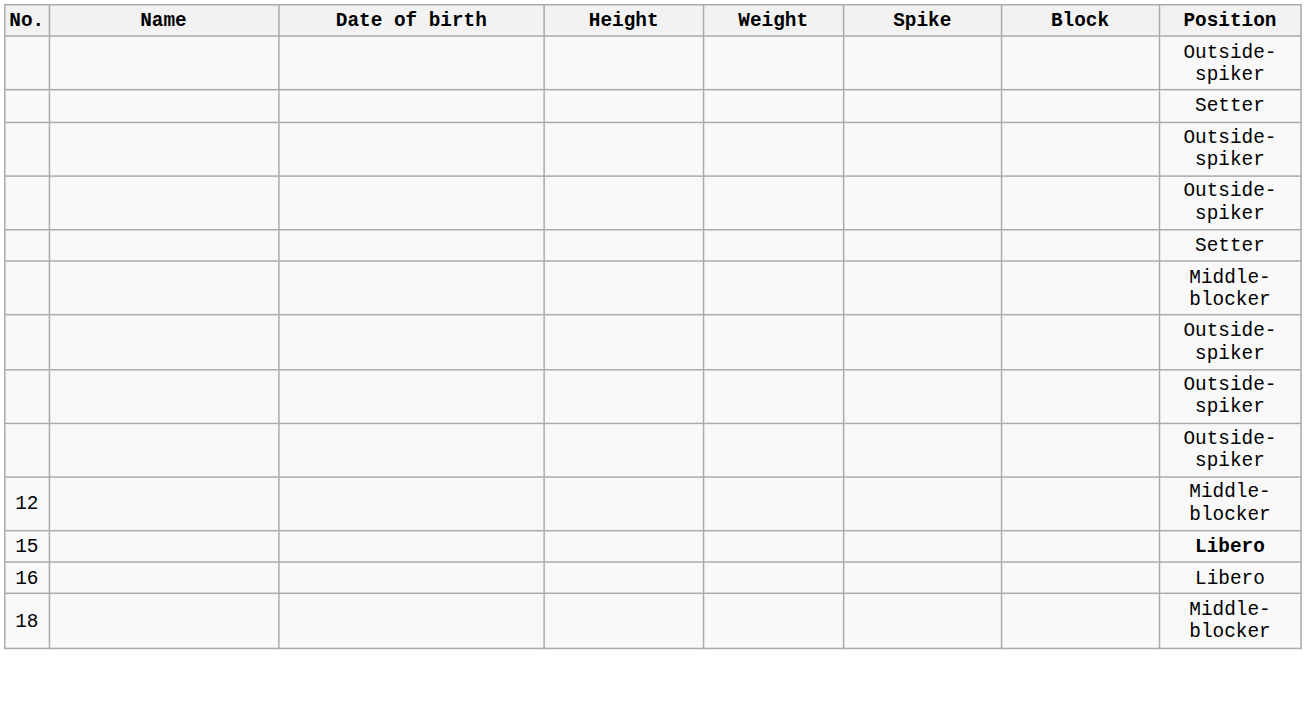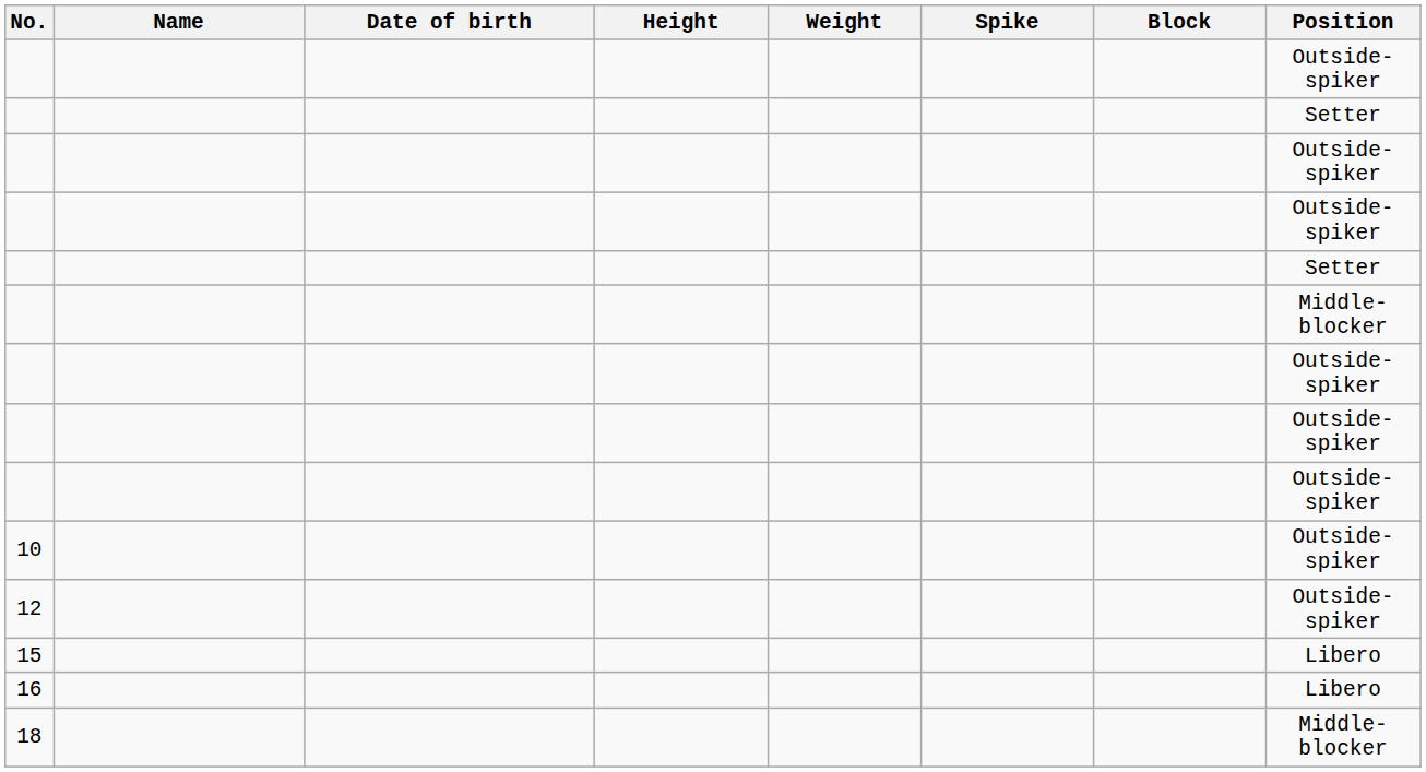 <table class="wikitable sortable" style="font-size:100%; text-align:center;">
 <tr>
 <th>No.</th>
 <th style="width:12em">Name</th>
 <th style="width:14em">Date of birth</th>
 <th style="width:8em">Height</th>
 <th style="width:7em">Weight</th>
 <th style="width:8em">Spike</th>
 <th style="width:8em">Block</th>
 <th style="width:7em">Position</th>
 </tr>
 <tr>
 <td></td>
 <td align=left> </td>
 <td align=right></td>
 <td></td>
 <td></td>
 <td></td>
 <td></td>
 <td>Outside-spiker</td>
 </tr>
 <tr>
 <td></td>
 <td align=left> </td>
 <td align=right></td>
 <td></td>
 <td></td>
 <td></td>
 <td></td>
 <td>Setter</td>
 </tr>
 <tr>
 <td></td>
 <td align=left> </td>
 <td align=right></td>
 <td></td>
 <td></td>
 <td></td>
 <td></td>
 <td>Outside-spiker</td>
 </tr>
 <tr>
 <td></td>
 <td align=left> </td>
 <td align=right></td>
 <td></td>
 <td></td>
 <td></td>
 <td></td>
 <td>Outside-spiker</td>
 </tr>
 <tr>
 <td></td>
 <td align=left> </td>
 <td align=right></td>
 <td></td>
 <td></td>
 <td></td>
 <td></td>
 <td>Setter</td>
 </tr>
 <tr>
 <td></td>
 <td align=left> </td>
 <td align=right></td>
 <td></td>
 <td></td>
 <td></td>
 <td></td>
 <td>Middle-blocker</td>
 </tr>
 <tr>
 <td></td>
 <td align=left> </td>
 <td align=right></td>
 <td></td>
 <td></td>
 <td></td>
 <td></td>
 <td>Outside-spiker</td>
 </tr>
 <tr>
 <td></td>
 <td align=left> </td>
 <td align=right></td>
 <td></td>
 <td></td>
 <td></td>
 <td></td>
 <td>Outside-spiker</td>
 </tr>
 <tr>
 <td></td>
 <td align=left> </td>
 <td align=right></td>
 <td></td>
 <td></td>
 <td></td>
 <td></td>
 <td>Outside-spiker</td>
 </tr>
 <tr>
+<td>10</td>
+<td align=left> </td>
+<td align=right></td>
+<td></td>
+<td></td>
+<td></td>
+<td></td>
+<td>Outside-spiker</td>
+</tr>
+<tr>
 <td>12</td>
 <td align=left> </td>
 <td align=right></td>
 <td></td>
 <td></td>
 <td></td>
 <td></td>
-<td>Middle-blocker</td>
+<td>Outside-spiker</td>
 </tr>
 <tr>
 <td>15</td>
 <td align=left> </td>
 <td align=right></td>
 <td></td>
 <td></td>
 <td></td>
 <td></td>
-<td><strong>Libero</strong></td>
+<td>Libero</td>
 </tr>
 <tr>
 <td>16</td>
 <td align=left> </td>
 <td align=right></td>
 <td></td>
 <td></td>
 <td></td>
 <td></td>
 <td>Libero</td>
 </tr>
 <tr>
 <td>18</td>
 <td align=left> </td>
 <td align=right></td>
 <td></td>
 <td></td>
 <td></td>
 <td></td>
 <td>Middle-blocker</td>
 </tr>
 </table>
